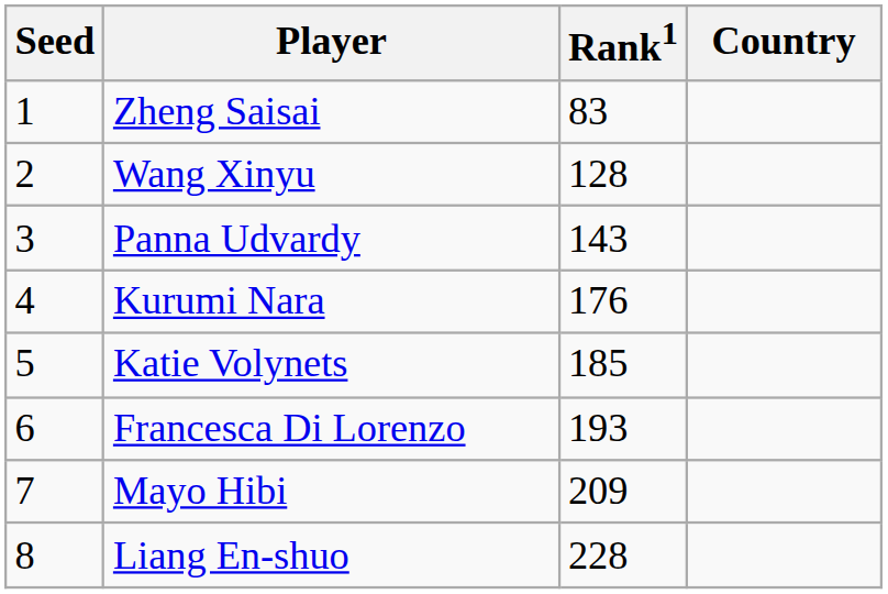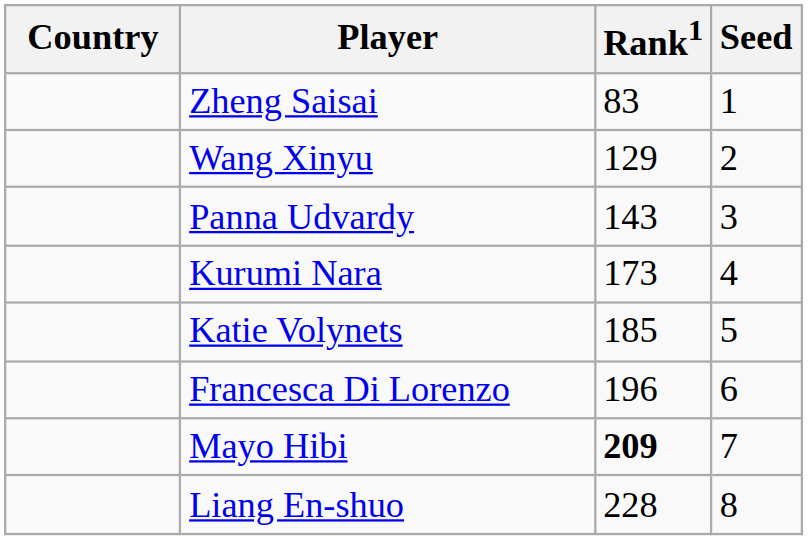 <table class="sortable wikitable">
 <tr>
-<th>Seed</th>
+<th width="70">Country</th>
 <th width="175">Player</th>
 <th>Rank<sup>1</sup></th>
-<th width="70">Country</th>
+<th>Seed</th>
 </tr>
 <tr>
-<td>1</td>
+<td></td>
 <td><a href='#'>Zheng Saisai</a></td>
 <td>83</td>
-<td></td>
+<td>1</td>
 </tr>
 <tr>
+<td></td>
+<td><a href='#'>Wang Xinyu</a></td>
+<td>129</td>
 <td>2</td>
-<td><a href='#'>Wang Xinyu</a></td>
-<td>128</td>
-<td></td>
 </tr>
 <tr>
-<td>3</td>
+<td></td>
 <td><a href='#'>Panna Udvardy</a></td>
 <td>143</td>
-<td></td>
+<td>3</td>
 </tr>
 <tr>
+<td></td>
+<td><a href='#'>Kurumi Nara</a></td>
+<td>173</td>
 <td>4</td>
-<td><a href='#'>Kurumi Nara</a></td>
-<td>176</td>
-<td></td>
 </tr>
 <tr>
-<td>5</td>
+<td></td>
 <td><a href='#'>Katie Volynets</a></td>
 <td>185</td>
-<td></td>
+<td>5</td>
 </tr>
 <tr>
+<td></td>
+<td><a href='#'>Francesca Di Lorenzo</a></td>
+<td>196</td>
 <td>6</td>
-<td><a href='#'>Francesca Di Lorenzo</a></td>
-<td>193</td>
-<td></td>
 </tr>
 <tr>
+<td></td>
+<td><a href='#'>Mayo Hibi</a></td>
+<td><strong>209</strong></td>
 <td>7</td>
-<td><a href='#'>Mayo Hibi</a></td>
-<td>209</td>
-<td></td>
 </tr>
 <tr>
-<td>8</td>
+<td></td>
 <td><a href='#'>Liang En-shuo</a></td>
 <td>228</td>
-<td></td>
+<td>8</td>
 </tr>
 </table>
